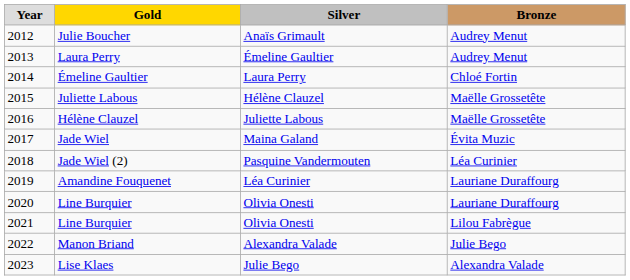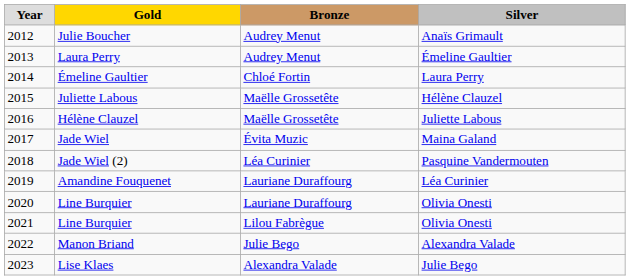 <table class="wikitable" style="width: 60%; text-align:left;">
 <tr>
 <td style="background:#DDDDDD; font-weight:bold; text-align:center;">Year</td>
 <td style="background:gold; font-weight:bold; text-align:center;">Gold</td>
+<td style="background:#cc9966; font-weight:bold; text-align:center;">Bronze</td>
 <td style="background:silver; font-weight:bold; text-align:center;">Silver</td>
-<td style="background:#cc9966; font-weight:bold; text-align:center;">Bronze</td>
 </tr>
 <tr>
 <td>2012</td>
 <td><a href='#'>Julie Boucher</a></td>
+<td><a href='#'>Audrey Menut</a></td>
 <td><a href='#'>Anaïs Grimault</a></td>
-<td><a href='#'>Audrey Menut</a></td>
 </tr>
 <tr>
 <td>2013</td>
 <td><a href='#'>Laura Perry</a></td>
+<td><a href='#'>Audrey Menut</a></td>
 <td><a href='#'>Émeline Gaultier</a></td>
-<td><a href='#'>Audrey Menut</a></td>
 </tr>
 <tr>
 <td>2014</td>
 <td><a href='#'>Émeline Gaultier</a></td>
+<td><a href='#'>Chloé Fortin</a></td>
 <td><a href='#'>Laura Perry</a></td>
-<td><a href='#'>Chloé Fortin</a></td>
 </tr>
 <tr>
 <td>2015</td>
 <td><a href='#'>Juliette Labous</a></td>
+<td><a href='#'>Maëlle Grossetête</a></td>
 <td><a href='#'>Hélène Clauzel</a></td>
-<td><a href='#'>Maëlle Grossetête</a></td>
 </tr>
 <tr>
 <td>2016</td>
 <td><a href='#'>Hélène Clauzel</a></td>
+<td><a href='#'>Maëlle Grossetête</a></td>
 <td><a href='#'>Juliette Labous</a></td>
-<td><a href='#'>Maëlle Grossetête</a></td>
 </tr>
 <tr>
 <td>2017</td>
 <td><a href='#'>Jade Wiel</a></td>
+<td><a href='#'>Évita Muzic</a></td>
 <td><a href='#'>Maina Galand</a></td>
-<td><a href='#'>Évita Muzic</a></td>
 </tr>
 <tr>
 <td>2018</td>
 <td><a href='#'>Jade Wiel</a> (2)</td>
+<td><a href='#'>Léa Curinier</a></td>
 <td><a href='#'>Pasquine Vandermouten</a></td>
-<td><a href='#'>Léa Curinier</a></td>
 </tr>
 <tr>
 <td>2019</td>
 <td><a href='#'>Amandine Fouquenet</a></td>
+<td><a href='#'>Lauriane Duraffourg</a></td>
 <td><a href='#'>Léa Curinier</a></td>
-<td><a href='#'>Lauriane Duraffourg</a></td>
 </tr>
 <tr>
 <td>2020</td>
 <td><a href='#'>Line Burquier</a></td>
+<td><a href='#'>Lauriane Duraffourg</a></td>
 <td><a href='#'>Olivia Onesti</a></td>
-<td><a href='#'>Lauriane Duraffourg</a></td>
 </tr>
 <tr>
 <td>2021</td>
 <td><a href='#'>Line Burquier</a></td>
+<td><a href='#'>Lilou Fabrègue</a></td>
 <td><a href='#'>Olivia Onesti</a></td>
-<td><a href='#'>Lilou Fabrègue</a></td>
 </tr>
 <tr>
 <td>2022</td>
 <td><a href='#'>Manon Briand</a></td>
+<td><a href='#'>Julie Bego</a></td>
 <td><a href='#'>Alexandra Valade</a></td>
-<td><a href='#'>Julie Bego</a></td>
 </tr>
 <tr>
 <td>2023</td>
 <td><a href='#'>Lise Klaes</a></td>
+<td><a href='#'>Alexandra Valade</a></td>
 <td><a href='#'>Julie Bego</a></td>
-<td><a href='#'>Alexandra Valade</a></td>
 </tr>
 </table>
